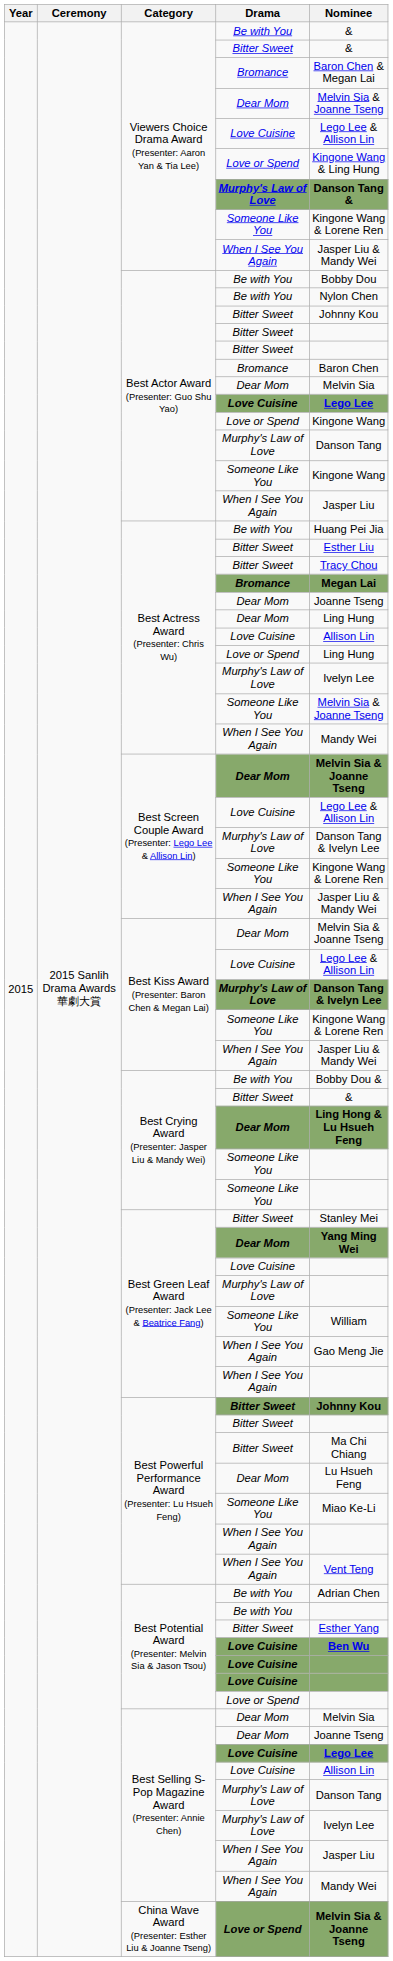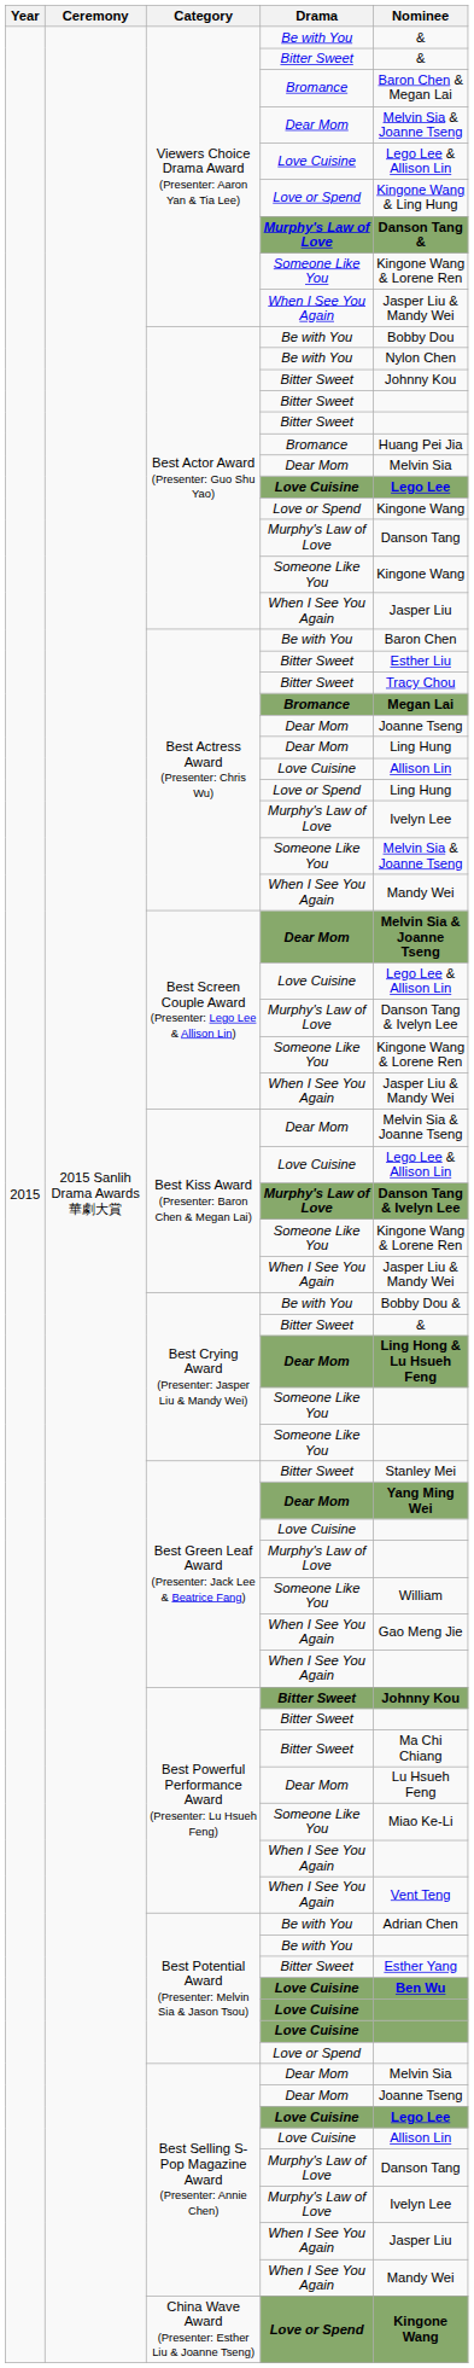 <table class="wikitable" width=88%>
 <tr>
 <th style="width:50px;">Year</th>
 <th style="width:210px;">Ceremony</th>
 <th style="width:230px;">Category</th>
 <th style="width:260px;">Drama</th>
 <th style="width:210px;">Nominee</th>
 </tr>
 <tr>
 <td align="center" rowspan=77>2015</td>
 <td align="center" rowspan=77>2015 Sanlih Drama Awards<br>華劇大賞</td>
 <td rowspan=9 align="center">Viewers Choice Drama Award<br><small>(Presenter: Aaron Yan & Tia Lee)</small></td>
 <td align="center"><em><a href='#'>Be with You</a></em></td>
 <td align="center"> & </td>
 </tr>
 <tr>
 <td align="center"><em><a href='#'>Bitter Sweet</a></em></td>
 <td align="center"> & </td>
 </tr>
 <tr>
 <td align="center"><em><a href='#'>Bromance</a></em></td>
 <td align="center"><a href='#'>Baron Chen</a> & Megan Lai</td>
 </tr>
 <tr>
 <td align="center"><em><a href='#'>Dear Mom</a></em></td>
 <td align="center"><a href='#'>Melvin Sia</a> & <a href='#'>Joanne Tseng</a></td>
 </tr>
 <tr>
 <td align="center"><em><a href='#'>Love Cuisine</a></em></td>
 <td align="center"><a href='#'>Lego Lee</a> & <a href='#'>Allison Lin</a></td>
 </tr>
 <tr>
 <td align="center"><em><a href='#'>Love or Spend</a></em></td>
 <td align="center"><a href='#'>Kingone Wang</a> & Ling Hung</td>
 </tr>
 <tr>
 <th style="background: #87A96B;"><strong><em><a href='#'>Murphy's Law of Love</a></em></strong></th>
 <th style="background: #87A96B;"><strong>Danson Tang & </strong></th>
 </tr>
 <tr>
 <td align="center"><em><a href='#'>Someone Like You</a></em></td>
 <td align="center">Kingone Wang & Lorene Ren</td>
 </tr>
 <tr>
 <td align="center"><em><a href='#'>When I See You Again</a></em></td>
 <td align="center">Jasper Liu & Mandy Wei</td>
 </tr>
 <tr>
 <td rowspan=12 align="center">Best Actor Award<br><small>(Presenter: Guo Shu Yao)</small></td>
 <td align="center"><em>Be with You</em></td>
 <td align="center">Bobby Dou</td>
 </tr>
 <tr>
 <td align="center"><em>Be with You</em></td>
 <td align="center">Nylon Chen</td>
 </tr>
 <tr>
 <td align="center"><em>Bitter Sweet</em></td>
 <td align="center">Johnny Kou</td>
 </tr>
 <tr>
 <td align="center"><em>Bitter Sweet</em></td>
 <td align="center"></td>
 </tr>
 <tr>
 <td align="center"><em>Bitter Sweet</em></td>
 <td align="center"></td>
 </tr>
 <tr>
 <td align="center"><em>Bromance</em></td>
-<td align="center">Baron Chen</td>
+<td align="center">Huang Pei Jia</td>
 </tr>
 <tr>
 <td align="center"><em>Dear Mom</em></td>
 <td align="center">Melvin Sia</td>
 </tr>
 <tr>
 <th style="background: #87A96B;"><strong><em>Love Cuisine</em></strong></th>
 <th style="background: #87A96B;"><strong><a href='#'>Lego Lee</a></strong></th>
 </tr>
 <tr>
 <td align="center"><em>Love or Spend</em></td>
 <td align="center">Kingone Wang</td>
 </tr>
 <tr>
 <td align="center"><em>Murphy's Law of Love</em></td>
 <td align="center">Danson Tang</td>
 </tr>
 <tr>
 <td align="center"><em>Someone Like You</em></td>
 <td align="center">Kingone Wang</td>
 </tr>
 <tr>
 <td align="center"><em>When I See You Again</em></td>
 <td align="center">Jasper Liu</td>
 </tr>
 <tr>
 <td rowspan=11 align="center">Best Actress Award<br><small>(Presenter: Chris Wu)</small></td>
 <td align="center"><em>Be with You</em></td>
-<td align="center">Huang Pei Jia</td>
+<td align="center">Baron Chen</td>
 </tr>
 <tr>
 <td align="center"><em>Bitter Sweet</em></td>
 <td align="center"><a href='#'>Esther Liu</a></td>
 </tr>
 <tr>
 <td align="center"><em>Bitter Sweet</em></td>
 <td align="center"><a href='#'>Tracy Chou</a></td>
 </tr>
 <tr>
 <th style="background: #87A96B;"><strong><em>Bromance</em></strong></th>
 <th style="background: #87A96B;"><strong>Megan Lai</strong></th>
 </tr>
 <tr>
 <td align="center"><em>Dear Mom</em></td>
 <td align="center">Joanne Tseng</td>
 </tr>
 <tr>
 <td align="center"><em>Dear Mom</em></td>
 <td align="center">Ling Hung</td>
 </tr>
 <tr>
 <td align="center"><em>Love Cuisine</em></td>
 <td align="center"><a href='#'>Allison Lin</a></td>
 </tr>
 <tr>
 <td align="center"><em>Love or Spend</em></td>
 <td align="center">Ling Hung</td>
 </tr>
 <tr>
 <td align="center"><em>Murphy's Law of Love</em></td>
 <td align="center">Ivelyn Lee</td>
 </tr>
 <tr>
 <td align="center"><em>Someone Like You</em></td>
 <td align="center"><a href='#'>Melvin Sia</a> & <a href='#'>Joanne Tseng</a></td>
 </tr>
 <tr>
 <td align="center"><em>When I See You Again</em></td>
 <td align="center">Mandy Wei</td>
 </tr>
 <tr>
 <td rowspan=5 align="center">Best Screen Couple Award<br><small>(Presenter: <a href='#'>Lego Lee</a> & <a href='#'>Allison Lin</a>)</small></td>
 <th style="background: #87A96B;"><strong><em>Dear Mom</em></strong></th>
 <th style="background: #87A96B;"><strong>Melvin Sia & Joanne Tseng</strong></th>
 </tr>
 <tr>
 <td align="center"><em>Love Cuisine</em></td>
 <td align="center"><a href='#'>Lego Lee</a> & <a href='#'>Allison Lin</a></td>
 </tr>
 <tr>
 <td align="center"><em>Murphy's Law of Love</em></td>
 <td align="center">Danson Tang & Ivelyn Lee</td>
 </tr>
 <tr>
 <td align="center"><em>Someone Like You</em></td>
 <td align="center">Kingone Wang & Lorene Ren</td>
 </tr>
 <tr>
 <td align="center"><em>When I See You Again</em></td>
 <td align="center">Jasper Liu & Mandy Wei</td>
 </tr>
 <tr>
 <td rowspan=5 align="center">Best Kiss Award<br><small>(Presenter: Baron Chen & Megan Lai)</small></td>
 <td align="center"><em>Dear Mom</em></td>
 <td align="center">Melvin Sia & Joanne Tseng</td>
 </tr>
 <tr>
 <td align="center"><em>Love Cuisine</em></td>
 <td align="center"><a href='#'>Lego Lee</a> & <a href='#'>Allison Lin</a></td>
 </tr>
 <tr>
 <th style="background: #87A96B;"><strong><em>Murphy's Law of Love</em></strong></th>
 <th style="background: #87A96B;"><strong>Danson Tang & Ivelyn Lee</strong></th>
 </tr>
 <tr>
 <td align="center"><em>Someone Like You</em></td>
 <td align="center">Kingone Wang & Lorene Ren</td>
 </tr>
 <tr>
 <td align="center"><em>When I See You Again</em></td>
 <td align="center">Jasper Liu & Mandy Wei</td>
 </tr>
 <tr>
 <td rowspan=5 align="center">Best Crying Award<br><small>(Presenter: Jasper Liu & Mandy Wei)</small></td>
 <td align="center"><em>Be with You</em></td>
 <td align="center">Bobby Dou & </td>
 </tr>
 <tr>
 <td align="center"><em>Bitter Sweet</em></td>
 <td align="center"> & </td>
 </tr>
 <tr>
 <th style="background: #87A96B;"><strong><em>Dear Mom</em></strong></th>
 <th style="background: #87A96B;"><strong>Ling Hong & Lu Hsueh Feng</strong></th>
 </tr>
 <tr>
 <td align="center"><em>Someone Like You</em></td>
 <td align="center"></td>
 </tr>
 <tr>
 <td align="center"><em>Someone Like You</em></td>
 <td align="center"></td>
 </tr>
 <tr>
 <td rowspan=7 align="center">Best Green Leaf Award<br><small>(Presenter: Jack Lee & <a href='#'>Beatrice Fang</a>)</small></td>
 <td align="center"><em>Bitter Sweet</em></td>
 <td align="center">Stanley Mei</td>
 </tr>
 <tr>
 <th style="background: #87A96B;"><strong><em>Dear Mom</em></strong></th>
 <th style="background: #87A96B;"><strong>Yang Ming Wei</strong></th>
 </tr>
 <tr>
 <td align="center"><em>Love Cuisine</em></td>
 <td align="center"></td>
 </tr>
 <tr>
 <td align="center"><em>Murphy's Law of Love</em></td>
 <td align="center"></td>
 </tr>
 <tr>
 <td align="center"><em>Someone Like You</em></td>
 <td align="center">William</td>
 </tr>
 <tr>
 <td align="center"><em>When I See You Again</em></td>
 <td align="center">Gao Meng Jie</td>
 </tr>
 <tr>
 <td align="center"><em>When I See You Again</em></td>
 <td align="center"></td>
 </tr>
 <tr>
 <td rowspan=7 align="center">Best Powerful Performance Award<br><small>(Presenter: Lu Hsueh Feng)</small></td>
 <th style="background: #87A96B;"><strong><em>Bitter Sweet</em></strong></th>
 <th style="background: #87A96B;"><strong>Johnny Kou</strong></th>
 </tr>
 <tr>
 <td align="center"><em>Bitter Sweet</em></td>
 <td align="center"></td>
 </tr>
 <tr>
 <td align="center"><em>Bitter Sweet</em></td>
 <td align="center">Ma Chi Chiang</td>
 </tr>
 <tr>
 <td align="center"><em>Dear Mom</em></td>
 <td align="center">Lu Hsueh Feng</td>
 </tr>
 <tr>
 <td align="center"><em>Someone Like You</em></td>
 <td align="center">Miao Ke-Li</td>
 </tr>
 <tr>
 <td align="center"><em>When I See You Again</em></td>
 <td align="center"></td>
 </tr>
 <tr>
 <td align="center"><em>When I See You Again</em></td>
 <td align="center"><a href='#'>Vent Teng</a></td>
 </tr>
 <tr>
 <td rowspan=7 align="center">Best Potential Award<br><small>(Presenter: Melvin Sia & Jason Tsou)</small></td>
 <td align="center"><em>Be with You</em></td>
 <td align="center">Adrian Chen</td>
 </tr>
 <tr>
 <td align="center"><em>Be with You</em></td>
 <td align="center"></td>
 </tr>
 <tr>
 <td align="center"><em>Bitter Sweet</em></td>
 <td align="center"><a href='#'>Esther Yang</a></td>
 </tr>
 <tr>
 <th style="background: #87A96B;"><strong><em>Love Cuisine</em></strong></th>
 <th style="background: #87A96B;"><strong><a href='#'>Ben Wu</a></strong></th>
 </tr>
 <tr>
 <th style="background: #87A96B;"><strong><em>Love Cuisine</em></strong></th>
 <th style="background: #87A96B;"><strong></strong></th>
 </tr>
 <tr>
 <th style="background: #87A96B;"><strong><em>Love Cuisine</em></strong></th>
 <th style="background: #87A96B;"><strong></strong></th>
 </tr>
 <tr>
 <td align="center"><em>Love or Spend</em></td>
 <td align="center"></td>
 </tr>
 <tr>
 <td rowspan=8 align="center">Best Selling S-Pop Magazine Award<br><small>(Presenter: Annie Chen)</small></td>
 <td align="center"><em>Dear Mom</em></td>
 <td align="center">Melvin Sia</td>
 </tr>
 <tr>
 <td align="center"><em>Dear Mom</em></td>
 <td align="center">Joanne Tseng</td>
 </tr>
 <tr>
 <th style="background: #87A96B;"><strong><em>Love Cuisine</em></strong></th>
 <th style="background: #87A96B;"><strong><a href='#'>Lego Lee</a></strong></th>
 </tr>
 <tr>
 <td align="center"><em>Love Cuisine</em></td>
 <td align="center"><a href='#'>Allison Lin</a></td>
 </tr>
 <tr>
 <td align="center"><em>Murphy's Law of Love</em></td>
 <td align="center">Danson Tang</td>
 </tr>
 <tr>
 <td align="center"><em>Murphy's Law of Love</em></td>
 <td align="center">Ivelyn Lee</td>
 </tr>
 <tr>
 <td align="center"><em>When I See You Again</em></td>
 <td align="center">Jasper Liu</td>
 </tr>
 <tr>
 <td align="center"><em>When I See You Again</em></td>
 <td align="center">Mandy Wei</td>
 </tr>
 <tr>
 <td align="center">China Wave Award<br><small>(Presenter: Esther Liu & Joanne Tseng)</small></td>
 <th style="background: #87A96B;"><strong><em>Love or Spend</em></strong></th>
-<th style="background: #87A96B;"><strong>Melvin Sia & Joanne Tseng</strong></th>
+<th style="background: #87A96B;"><strong>Kingone Wang</strong></th>
 </tr>
 </table>
